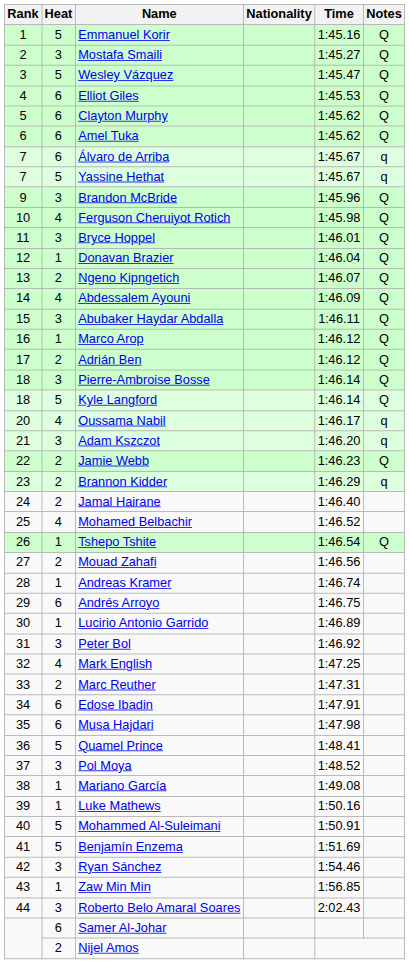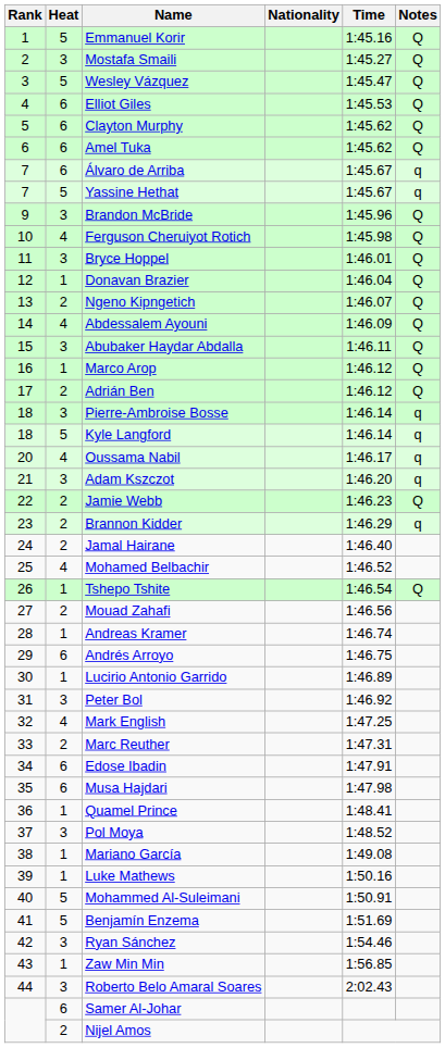 <table class="wikitable sortable" style="text-align:center">
 <tr>
 <th>Rank</th>
 <th>Heat</th>
 <th>Name</th>
 <th>Nationality</th>
 <th>Time</th>
 <th>Notes</th>
 </tr>
 <tr bgcolor=ccffcc>
 <td>1</td>
 <td>5</td>
 <td align=left><a href='#'>Emmanuel Korir</a></td>
 <td align=left></td>
 <td>1:45.16</td>
 <td>Q</td>
 </tr>
 <tr bgcolor=ccffcc>
 <td>2</td>
 <td>3</td>
 <td align=left><a href='#'>Mostafa Smaili</a></td>
 <td align=left></td>
 <td>1:45.27</td>
 <td>Q</td>
 </tr>
 <tr bgcolor=ccffcc>
 <td>3</td>
 <td>5</td>
 <td align=left><a href='#'>Wesley Vázquez</a></td>
 <td align=left></td>
 <td>1:45.47</td>
 <td>Q</td>
 </tr>
 <tr bgcolor=ccffcc>
 <td>4</td>
 <td>6</td>
 <td align=left><a href='#'>Elliot Giles</a></td>
 <td align=left></td>
 <td>1:45.53</td>
 <td>Q</td>
 </tr>
 <tr bgcolor=ccffcc>
 <td>5</td>
 <td>6</td>
 <td align=left><a href='#'>Clayton Murphy</a></td>
 <td align=left></td>
 <td>1:45.62</td>
 <td>Q</td>
 </tr>
 <tr bgcolor=ccffcc>
 <td>6</td>
 <td>6</td>
 <td align=left><a href='#'>Amel Tuka</a></td>
 <td align=left></td>
 <td>1:45.62</td>
 <td>Q</td>
 </tr>
 <tr bgcolor=ddffdd>
 <td>7</td>
 <td>6</td>
 <td align=left><a href='#'>Álvaro de Arriba</a></td>
 <td align=left></td>
 <td>1:45.67</td>
 <td>q</td>
 </tr>
 <tr bgcolor=ddffdd>
 <td>7</td>
 <td>5</td>
 <td align=left><a href='#'>Yassine Hethat</a></td>
 <td align=left></td>
 <td>1:45.67</td>
 <td>q</td>
 </tr>
 <tr bgcolor=ccffcc>
 <td>9</td>
 <td>3</td>
 <td align=left><a href='#'>Brandon McBride</a></td>
 <td align=left></td>
 <td>1:45.96</td>
 <td>Q</td>
 </tr>
 <tr bgcolor=ccffcc>
 <td>10</td>
 <td>4</td>
 <td align=left><a href='#'>Ferguson Cheruiyot Rotich</a></td>
 <td align=left></td>
 <td>1:45.98</td>
 <td>Q</td>
 </tr>
 <tr bgcolor=ccffcc>
 <td>11</td>
 <td>3</td>
 <td align=left><a href='#'>Bryce Hoppel</a></td>
 <td align=left></td>
 <td>1:46.01</td>
 <td>Q</td>
 </tr>
 <tr bgcolor=ccffcc>
 <td>12</td>
 <td>1</td>
 <td align=left><a href='#'>Donavan Brazier</a></td>
 <td align=left></td>
 <td>1:46.04</td>
 <td>Q</td>
 </tr>
 <tr bgcolor=ccffcc>
 <td>13</td>
 <td>2</td>
 <td align=left><a href='#'>Ngeno Kipngetich</a></td>
 <td align=left></td>
 <td>1:46.07</td>
 <td>Q</td>
 </tr>
 <tr bgcolor=ccffcc>
 <td>14</td>
 <td>4</td>
 <td align=left><a href='#'>Abdessalem Ayouni</a></td>
 <td align=left></td>
 <td>1:46.09</td>
 <td>Q</td>
 </tr>
 <tr bgcolor=ccffcc>
 <td>15</td>
 <td>3</td>
 <td align=left><a href='#'>Abubaker Haydar Abdalla</a></td>
 <td align=left></td>
 <td>1:46.11</td>
 <td>Q</td>
 </tr>
 <tr bgcolor=ccffcc>
 <td>16</td>
 <td>1</td>
 <td align=left><a href='#'>Marco Arop</a></td>
 <td align=left></td>
 <td>1:46.12</td>
 <td>Q</td>
 </tr>
 <tr bgcolor=ccffcc>
 <td>17</td>
 <td>2</td>
 <td align=left><a href='#'>Adrián Ben</a></td>
 <td align=left></td>
 <td>1:46.12</td>
 <td>Q</td>
 </tr>
 <tr bgcolor=ccffcc>
 <td>18</td>
 <td>3</td>
 <td align=left><a href='#'>Pierre-Ambroise Bosse</a></td>
 <td align=left></td>
 <td>1:46.14</td>
-<td>Q</td>
+<td>q</td>
 </tr>
 <tr bgcolor=ddffdd>
 <td>18</td>
 <td>5</td>
 <td align=left><a href='#'>Kyle Langford</a></td>
 <td align=left></td>
 <td>1:46.14</td>
-<td>Q</td>
+<td>q</td>
 </tr>
 <tr bgcolor=ddffdd>
 <td>20</td>
 <td>4</td>
 <td align=left><a href='#'>Oussama Nabil</a></td>
 <td align=left></td>
 <td>1:46.17</td>
 <td>q</td>
 </tr>
 <tr bgcolor=ddffdd>
 <td>21</td>
 <td>3</td>
 <td align=left><a href='#'>Adam Kszczot</a></td>
 <td align=left></td>
 <td>1:46.20</td>
 <td>q</td>
 </tr>
 <tr bgcolor=ccffcc>
 <td>22</td>
 <td>2</td>
 <td align=left><a href='#'>Jamie Webb</a></td>
 <td align=left></td>
 <td>1:46.23</td>
 <td>Q</td>
 </tr>
 <tr bgcolor=ddffdd>
 <td>23</td>
 <td>2</td>
 <td align=left><a href='#'>Brannon Kidder</a></td>
 <td align=left></td>
 <td>1:46.29</td>
 <td>q</td>
 </tr>
 <tr>
 <td>24</td>
 <td>2</td>
 <td align=left><a href='#'>Jamal Hairane</a></td>
 <td align=left></td>
 <td>1:46.40</td>
 <td></td>
 </tr>
 <tr>
 <td>25</td>
 <td>4</td>
 <td align=left><a href='#'>Mohamed Belbachir</a></td>
 <td align=left></td>
 <td>1:46.52</td>
 <td></td>
 </tr>
 <tr bgcolor=ccffcc>
 <td>26</td>
 <td>1</td>
 <td align=left><a href='#'>Tshepo Tshite</a></td>
 <td align=left></td>
 <td>1:46.54</td>
 <td>Q</td>
 </tr>
 <tr>
 <td>27</td>
 <td>2</td>
 <td align=left><a href='#'>Mouad Zahafi</a></td>
 <td align=left></td>
 <td>1:46.56</td>
 <td></td>
 </tr>
 <tr>
 <td>28</td>
 <td>1</td>
 <td align=left><a href='#'>Andreas Kramer</a></td>
 <td align=left></td>
 <td>1:46.74</td>
 <td></td>
 </tr>
 <tr>
 <td>29</td>
 <td>6</td>
 <td align=left><a href='#'>Andrés Arroyo</a></td>
 <td align=left></td>
 <td>1:46.75</td>
 <td></td>
 </tr>
 <tr>
 <td>30</td>
 <td>1</td>
 <td align=left><a href='#'>Lucirio Antonio Garrido</a></td>
 <td align=left></td>
 <td>1:46.89</td>
 <td></td>
 </tr>
 <tr>
 <td>31</td>
 <td>3</td>
 <td align=left><a href='#'>Peter Bol</a></td>
 <td align=left></td>
 <td>1:46.92</td>
 <td></td>
 </tr>
 <tr>
 <td>32</td>
 <td>4</td>
 <td align=left><a href='#'>Mark English</a></td>
 <td align=left></td>
 <td>1:47.25</td>
 <td></td>
 </tr>
 <tr>
 <td>33</td>
 <td>2</td>
 <td align=left><a href='#'>Marc Reuther</a></td>
 <td align=left></td>
 <td>1:47.31</td>
 <td></td>
 </tr>
 <tr>
 <td>34</td>
 <td>6</td>
 <td align=left><a href='#'>Edose Ibadin</a></td>
 <td align=left></td>
 <td>1:47.91</td>
 <td></td>
 </tr>
 <tr>
 <td>35</td>
 <td>6</td>
 <td align=left><a href='#'>Musa Hajdari</a></td>
 <td align=left></td>
 <td>1:47.98</td>
 <td></td>
 </tr>
 <tr>
 <td>36</td>
-<td>5</td>
+<td>1</td>
 <td align=left><a href='#'>Quamel Prince</a></td>
 <td align=left></td>
 <td>1:48.41</td>
 <td></td>
 </tr>
 <tr>
 <td>37</td>
 <td>3</td>
 <td align=left><a href='#'>Pol Moya</a></td>
 <td align=left></td>
 <td>1:48.52</td>
 <td></td>
 </tr>
 <tr>
 <td>38</td>
 <td>1</td>
 <td align=left><a href='#'>Mariano García</a></td>
 <td align=left></td>
 <td>1:49.08</td>
 <td></td>
 </tr>
 <tr>
 <td>39</td>
 <td>1</td>
 <td align=left><a href='#'>Luke Mathews</a></td>
 <td align=left></td>
 <td>1:50.16</td>
 <td></td>
 </tr>
 <tr>
 <td>40</td>
 <td>5</td>
 <td align=left><a href='#'>Mohammed Al-Suleimani</a></td>
 <td align=left></td>
 <td>1:50.91</td>
 <td></td>
 </tr>
 <tr>
 <td>41</td>
 <td>5</td>
 <td align=left><a href='#'>Benjamín Enzema</a></td>
 <td align=left></td>
 <td>1:51.69</td>
 <td></td>
 </tr>
 <tr>
 <td>42</td>
 <td>3</td>
 <td align=left><a href='#'>Ryan Sánchez</a></td>
 <td align=left></td>
 <td>1:54.46</td>
 <td></td>
 </tr>
 <tr>
 <td>43</td>
 <td>1</td>
 <td align=left><a href='#'>Zaw Min Min</a></td>
 <td align=left></td>
 <td>1:56.85</td>
 <td></td>
 </tr>
 <tr>
 <td>44</td>
 <td>3</td>
 <td align=left><a href='#'>Roberto Belo Amaral Soares</a></td>
 <td align=left></td>
 <td>2:02.43</td>
 <td></td>
 </tr>
 <tr>
 <td rowspan=2></td>
 <td>6</td>
 <td align=left><a href='#'>Samer Al-Johar</a></td>
 <td align=left></td>
 <td></td>
 <td></td>
 </tr>
 <tr>
 <td>2</td>
 <td align=left><a href='#'>Nijel Amos</a></td>
 <td align=left></td>
 <td colspan=2></td>
 </tr>
 </table>
